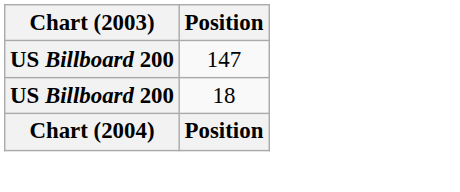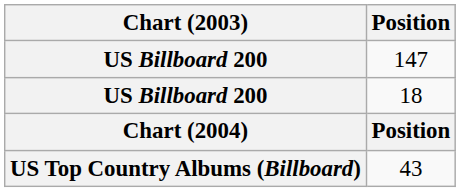 <table class="wikitable plainrowheaders" style="text-align:center">
 <tr>
 <th scope="col">Chart (2003)</th>
 <th scope="col">Position</th>
 </tr>
 <tr>
 <th scope="row">US <em>Billboard</em> 200</th>
 <td>147</td>
 </tr>
 <tr>
 <th scope="row">US <em>Billboard</em> 200</th>
 <td>18</td>
 </tr>
 <tr>
 <th scope="col">Chart (2004)</th>
 <th scope="col">Position</th>
 </tr>
+<tr>
+<th scope="row">US Top Country Albums (<em>Billboard</em>)</th>
+<td>43</td>
+</tr>
 </table>
